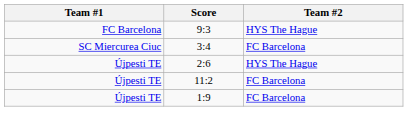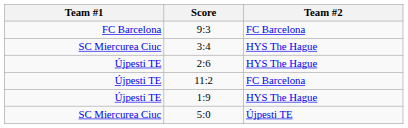 <table class="wikitable" style="text-align: center;">
 <tr>
 <th width=22%>Team #1</th>
 <th width=11%>Score</th>
 <th width=22%>Team #2</th>
 </tr>
 <tr>
 <td style="text-align: right;"><a href='#'>FC Barcelona</a> </td>
 <td>9:3</td>
-<td style="text-align: left;"> <a href='#'>HYS The Hague</a></td>
+<td style="text-align: left;"> <a href='#'>FC Barcelona</a></td>
 </tr>
 <tr>
 <td style="text-align: right;"><a href='#'>SC Miercurea Ciuc</a> </td>
 <td>3:4</td>
-<td style="text-align: left;"> <a href='#'>FC Barcelona</a></td>
+<td style="text-align: left;"> <a href='#'>HYS The Hague</a></td>
 </tr>
 <tr>
 <td style="text-align: right;"><a href='#'>Újpesti TE</a> </td>
 <td>2:6</td>
 <td style="text-align: left;"> <a href='#'>HYS The Hague</a></td>
 </tr>
 <tr>
 <td style="text-align: right;"><a href='#'>Újpesti TE</a> </td>
 <td>11:2</td>
 <td style="text-align: left;"> <a href='#'>FC Barcelona</a></td>
 </tr>
 <tr>
 <td style="text-align: right;"><a href='#'>Újpesti TE</a> </td>
 <td>1:9</td>
-<td style="text-align: left;"> <a href='#'>FC Barcelona</a></td>
+<td style="text-align: left;"> <a href='#'>HYS The Hague</a></td>
+</tr>
+<tr>
+<td style="text-align: right;"><a href='#'>SC Miercurea Ciuc</a> </td>
+<td>5:0</td>
+<td style="text-align: left;"> <a href='#'>Újpesti TE</a></td>
 </tr>
 </table>
